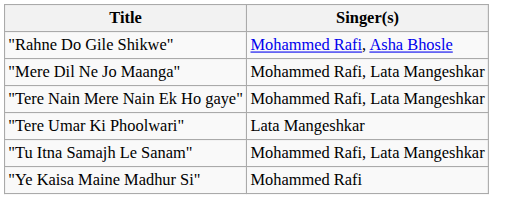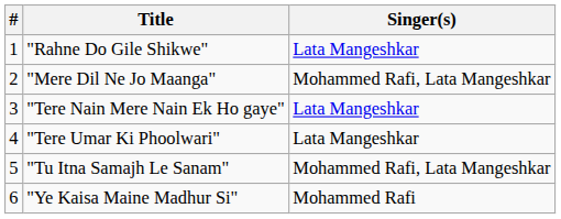 <table class="wikitable" style="font-size:95%;">
 <tr>
+<th>#</th>
 <th>Title</th>
 <th>Singer(s)</th>
 </tr>
 <tr>
+<td>1</td>
 <td>"Rahne Do Gile Shikwe"</td>
-<td><a href='#'>Mohammed Rafi</a>, <a href='#'>Asha Bhosle</a></td>
+<td><a href='#'>Lata Mangeshkar</a></td>
 </tr>
 <tr>
+<td>2</td>
 <td>"Mere Dil Ne Jo Maanga"</td>
 <td>Mohammed Rafi, Lata Mangeshkar</td>
 </tr>
 <tr>
+<td>3</td>
 <td>"Tere Nain Mere Nain Ek Ho gaye"</td>
-<td>Mohammed Rafi, Lata Mangeshkar</td>
+<td><a href='#'>Lata Mangeshkar</a></td>
 </tr>
 <tr>
+<td>4</td>
 <td>"Tere Umar Ki Phoolwari"</td>
 <td>Lata Mangeshkar</td>
 </tr>
 <tr>
+<td>5</td>
 <td>"Tu Itna Samajh Le Sanam"</td>
 <td>Mohammed Rafi, Lata Mangeshkar</td>
 </tr>
 <tr>
+<td>6</td>
 <td>"Ye Kaisa Maine Madhur Si"</td>
 <td>Mohammed Rafi</td>
 </tr>
 </table>
